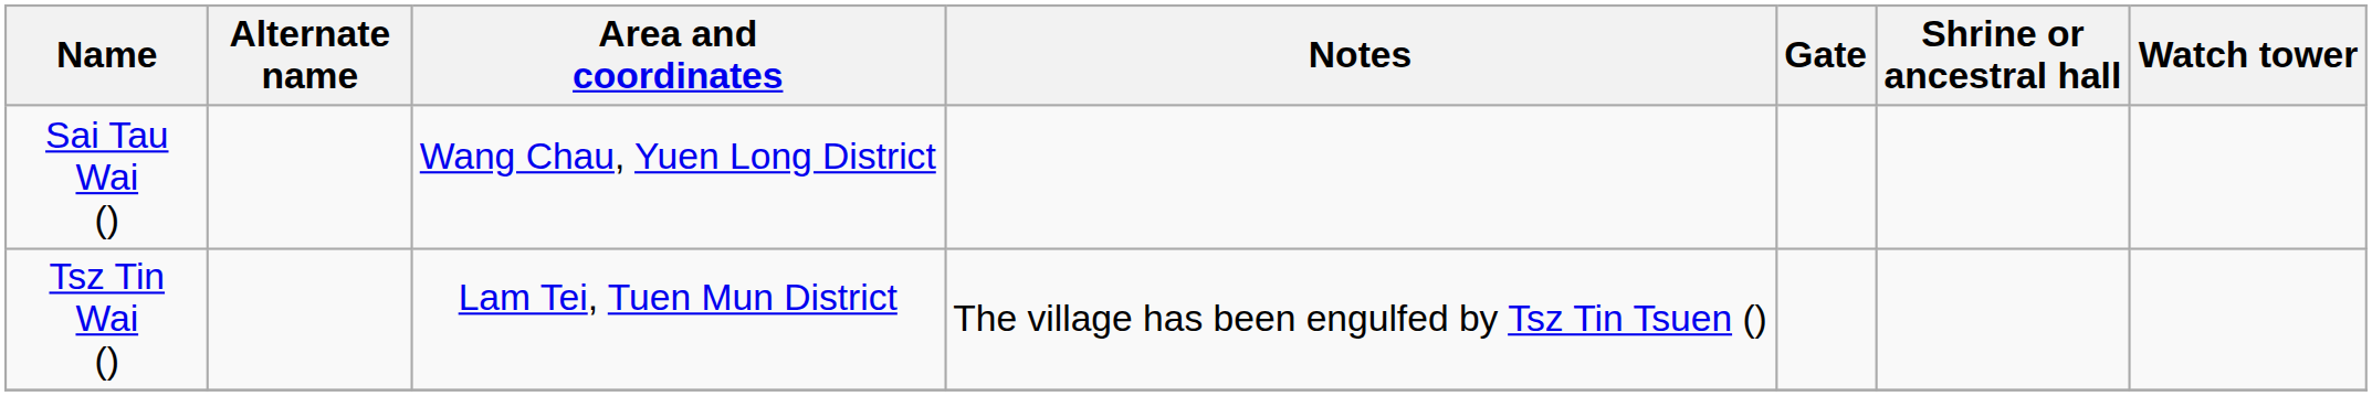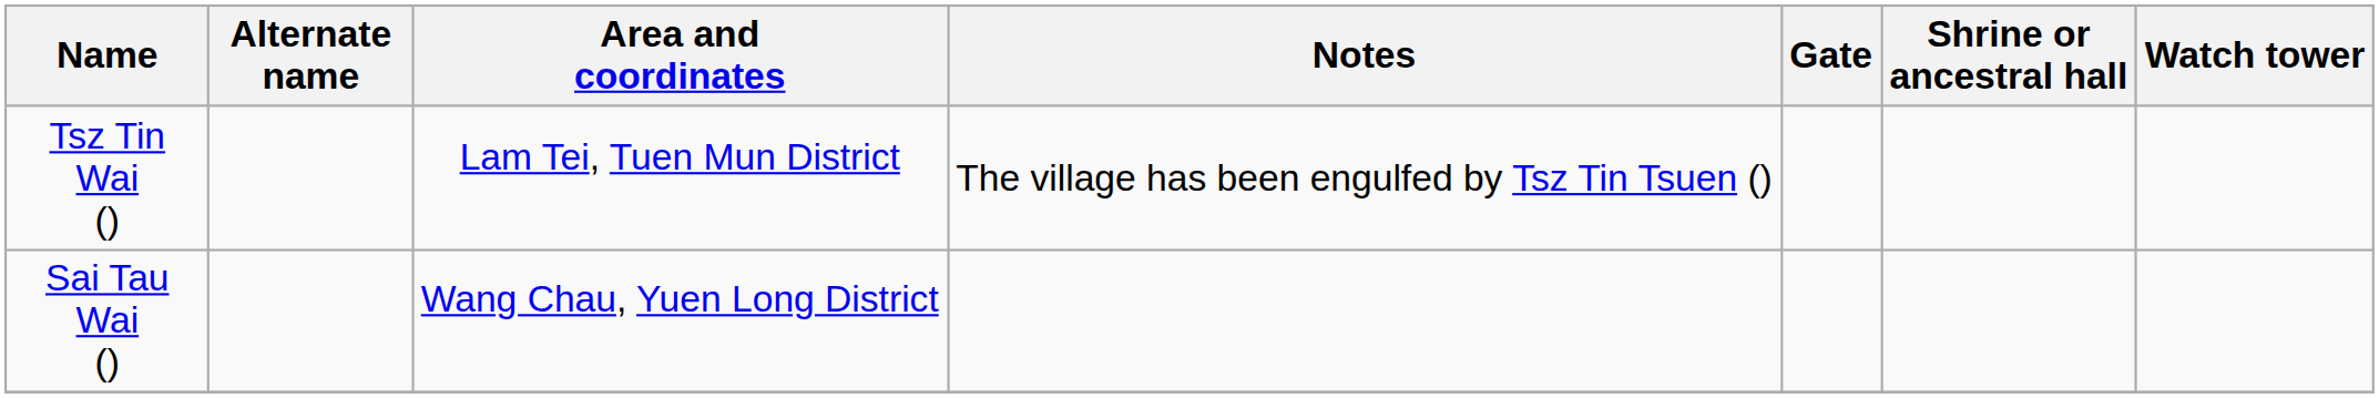 <table class="wikitable sortable" style="text-align:center" style="width:95%">
 <tr>
 <th style="width:80px;">Name</th>
 <th style="width:80px;">Alternate name</th>
 <th>Area and<br><a href='#'>coordinates</a></th>
 <th>Notes</th>
 <th>Gate</th>
 <th>Shrine or<br>ancestral hall</th>
 <th>Watch tower</th>
 </tr>
 <tr>
+<td><a href='#'>Tsz Tin Wai</a><br>()</td>
+<td></td>
+<td style="text-align:center"><a href='#'>Lam Tei</a>, <a href='#'>Tuen Mun District</a><br><br></td>
+<td>The village has been engulfed by <a href='#'>Tsz Tin Tsuen</a> ()</td>
+<td></td>
+<td></td>
+<td></td>
+</tr>
+<tr>
 <td><a href='#'>Sai Tau Wai</a><br>()</td>
 <td></td>
 <td style="text-align:center"><a href='#'>Wang Chau</a>, <a href='#'>Yuen Long District</a><br><br></td>
 <td></td>
 <td></td>
 <td></td>
 <td></td>
 </tr>
 <tr>
-<td><a href='#'>Tsz Tin Wai</a><br>()</td>
-<td></td>
-<td style="text-align:center"><a href='#'>Lam Tei</a>, <a href='#'>Tuen Mun District</a><br><br></td>
-<td>The village has been engulfed by <a href='#'>Tsz Tin Tsuen</a> ()</td>
-<td></td>
-<td></td>
-<td></td>
-</tr>
-<tr>
 </tr>
 </table>
